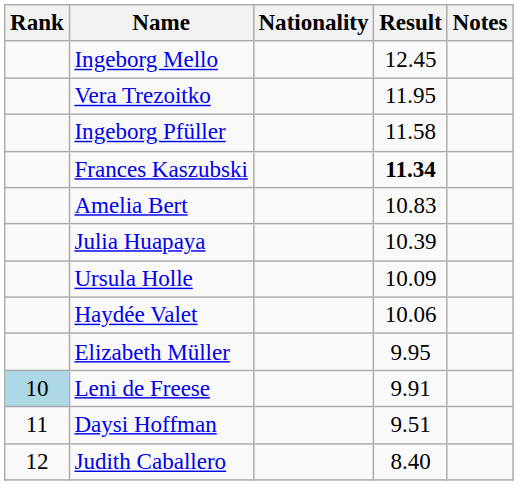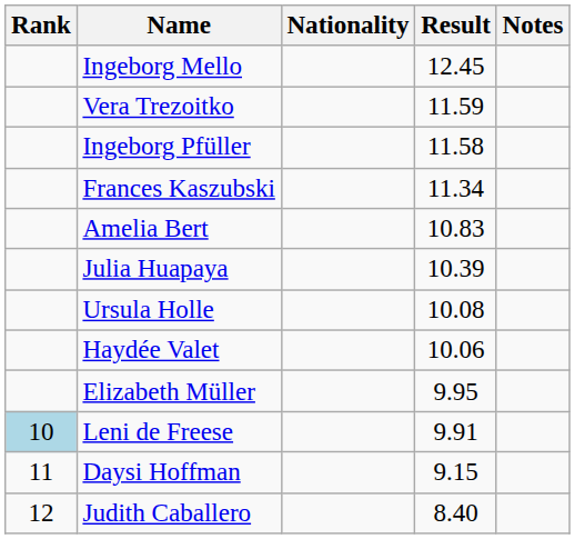 <table class="wikitable sortable" style="text-align:center">
 <tr>
 <th>Rank</th>
 <th>Name</th>
 <th>Nationality</th>
 <th>Result</th>
 <th>Notes</th>
 </tr>
 <tr>
 <td></td>
 <td align=left><a href='#'>Ingeborg Mello</a></td>
 <td align=left></td>
 <td>12.45</td>
 <td></td>
 </tr>
 <tr>
 <td></td>
 <td align=left><a href='#'>Vera Trezoitko</a></td>
 <td align=left></td>
-<td>11.95</td>
+<td>11.59</td>
 <td></td>
 </tr>
 <tr>
 <td></td>
 <td align=left><a href='#'>Ingeborg Pfüller</a></td>
 <td align=left></td>
 <td>11.58</td>
 <td></td>
 </tr>
 <tr>
 <td></td>
 <td align=left><a href='#'>Frances Kaszubski</a></td>
 <td align=left></td>
-<td><strong>11.34</strong></td>
+<td>11.34</td>
 <td></td>
 </tr>
 <tr>
 <td></td>
 <td align=left><a href='#'>Amelia Bert</a></td>
 <td align=left></td>
 <td>10.83</td>
 <td></td>
 </tr>
 <tr>
 <td></td>
 <td align=left><a href='#'>Julia Huapaya</a></td>
 <td align=left></td>
 <td>10.39</td>
 <td></td>
 </tr>
 <tr>
 <td></td>
 <td align=left><a href='#'>Ursula Holle</a></td>
 <td align=left></td>
-<td>10.09</td>
+<td>10.08</td>
 <td></td>
 </tr>
 <tr>
 <td></td>
 <td align=left><a href='#'>Haydée Valet</a></td>
 <td align=left></td>
 <td>10.06</td>
 <td></td>
 </tr>
 <tr>
 <td></td>
 <td align=left><a href='#'>Elizabeth Müller</a></td>
 <td align=left></td>
 <td>9.95</td>
 <td></td>
 </tr>
 <tr>
 <td style="background: lightblue;">10</td>
 <td align=left><a href='#'>Leni de Freese</a></td>
 <td align=left></td>
 <td>9.91</td>
 <td></td>
 </tr>
 <tr>
 <td>11</td>
 <td align=left><a href='#'>Daysi Hoffman</a></td>
 <td align=left></td>
-<td>9.51</td>
+<td>9.15</td>
 <td></td>
 </tr>
 <tr>
 <td>12</td>
 <td align=left><a href='#'>Judith Caballero</a></td>
 <td align=left></td>
 <td>8.40</td>
 <td></td>
 </tr>
 </table>
